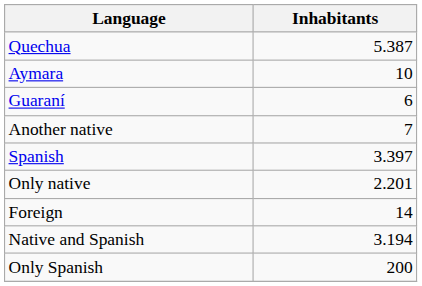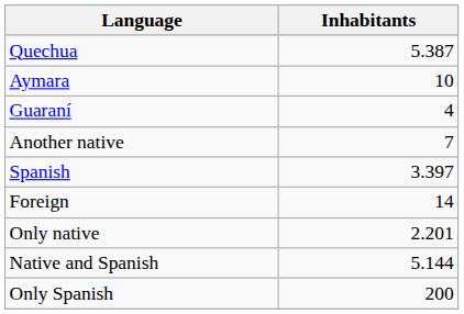 <table class="wikitable" border="1" style="width:30%;" border="1">
 <tr bgcolor=silver>
 <th><strong>Language</strong></th>
 <th><strong>Inhabitants</strong></th>
 </tr>
 <tr>
 <td><a href='#'>Quechua</a></td>
 <td align="right">5.387</td>
 </tr>
 <tr>
 <td><a href='#'>Aymara</a></td>
 <td align="right">10</td>
 </tr>
 <tr>
 <td><a href='#'>Guaraní</a></td>
-<td align="right">6</td>
+<td align="right">4</td>
 </tr>
 <tr>
 <td>Another native</td>
 <td align="right">7</td>
 </tr>
 <tr>
 <td><a href='#'>Spanish</a></td>
 <td align="right">3.397</td>
 </tr>
 <tr>
+<td>Foreign</td>
+<td align="right">14</td>
+</tr>
+<tr>
 <td>Only native</td>
 <td align="right">2.201</td>
 </tr>
 <tr>
-<td>Foreign</td>
-<td align="right">14</td>
-</tr>
-<tr>
 <td>Native and Spanish</td>
-<td align="right">3.194</td>
+<td align="right">5.144</td>
 </tr>
 <tr>
 <td>Only Spanish</td>
 <td align="right">200</td>
 </tr>
 <tr>
 </tr>
 </table>
